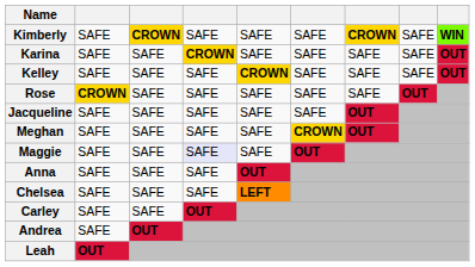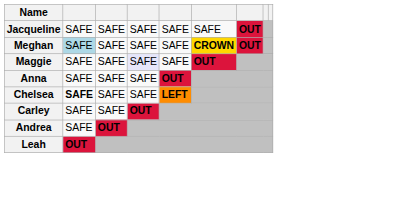 <table class="wikitable sortable plainrowheaders">
 <tr>
 <th scope="col">Name</th>
 <th scope="col"></th>
 <th scope="col"></th>
 <th scope="col"></th>
 <th scope="col"></th>
 <th scope="col"></th>
 <th scope="col"></th>
 <th scope="col"></th>
 <th scope="col"></th>
 </tr>
 <tr>
-<th scope="row"><strong>Kimberly</strong></th>
-<td>SAFE</td>
-<td style="background:gold;"><strong>CROWN</strong></td>
-<td>SAFE</td>
-<td>SAFE</td>
-<td>SAFE</td>
-<td style="background:gold;"><strong>CROWN</strong></td>
-<td>SAFE</td>
-<td style="background:lawngreen;"><strong>WIN</strong></td>
-</tr>
-<tr>
-<th scope="row"><strong>Karina</strong></th>
-<td>SAFE</td>
-<td>SAFE</td>
-<td style="background:gold;"><strong>CROWN</strong></td>
-<td>SAFE</td>
-<td>SAFE</td>
-<td>SAFE</td>
-<td>SAFE</td>
-<td style="background:crimson;"><strong>OUT</strong></td>
-</tr>
-<tr>
-<th scope="row"><strong>Kelley</strong></th>
-<td>SAFE</td>
-<td>SAFE</td>
-<td>SAFE</td>
-<td style="background:gold;"><strong>CROWN</strong></td>
-<td>SAFE</td>
-<td>SAFE</td>
-<td>SAFE</td>
-<td style="background:crimson;"><strong>OUT</strong></td>
-</tr>
-<tr>
-<th scope="row"><strong>Rose</strong></th>
-<th style="background:gold;"><strong>CROWN</strong></th>
-<td>SAFE</td>
-<td>SAFE</td>
-<td>SAFE</td>
-<td>SAFE</td>
-<td>SAFE</td>
-<td style="background:crimson;"><strong>OUT</strong></td>
-<td style="background:silver;"></td>
-</tr>
-<tr>
 <th scope="row"><strong>Jacqueline</strong></th>
 <td>SAFE</td>
 <td>SAFE</td>
 <td>SAFE</td>
 <td>SAFE</td>
 <td>SAFE</td>
 <td style="background:crimson;"><strong>OUT</strong></td>
 <td style="background:silver;" colspan="2"></td>
 </tr>
 <tr>
 <th scope="row"><strong>Meghan</strong></th>
-<td>SAFE</td>
+<td style="background: lightblue;">SAFE</td>
 <td>SAFE</td>
 <td>SAFE</td>
 <td>SAFE</td>
 <td style="background:gold;"><strong>CROWN</strong></td>
 <td style="background:crimson;"><strong>OUT</strong></td>
 <td style="background:silver;" colspan="2"></td>
 </tr>
 <tr>
 <th scope="row"><strong>Maggie</strong></th>
 <td>SAFE</td>
 <td>SAFE</td>
 <td style="background: lavender;">SAFE</td>
 <td>SAFE</td>
 <td style="background:crimson;"><strong>OUT</strong></td>
 <td style="background:silver;" colspan="3"></td>
 </tr>
 <tr>
 <th scope="row"><strong>Anna</strong></th>
 <td>SAFE</td>
 <td>SAFE</td>
 <td>SAFE</td>
 <td style="background:crimson;"><strong>OUT</strong></td>
 <td style="background:silver;" colspan="4"></td>
 </tr>
 <tr>
 <th scope="row"><strong>Chelsea</strong></th>
-<td>SAFE</td>
+<td><strong>SAFE</strong></td>
 <td>SAFE</td>
 <td>SAFE</td>
 <td style="background:darkorange;"><strong>LEFT</strong></td>
 <td style="background:silver;" colspan="4"></td>
 </tr>
 <tr>
 <th scope="row"><strong>Carley</strong></th>
 <td>SAFE</td>
 <td>SAFE</td>
 <td style="background:crimson;"><strong>OUT</strong></td>
 <td style="background:silver;" colspan="5"></td>
 </tr>
 <tr>
 <th scope="row"><strong>Andrea</strong></th>
 <td>SAFE</td>
 <td style="background:crimson;"><strong>OUT</strong></td>
 <td style="background:silver;" colspan="6"></td>
 </tr>
 <tr>
 <th scope="row"><strong>Leah</strong></th>
 <td style="background:crimson;"><strong>OUT</strong></td>
 <td style="background:silver;" colspan="7"></td>
 </tr>
 </table>
